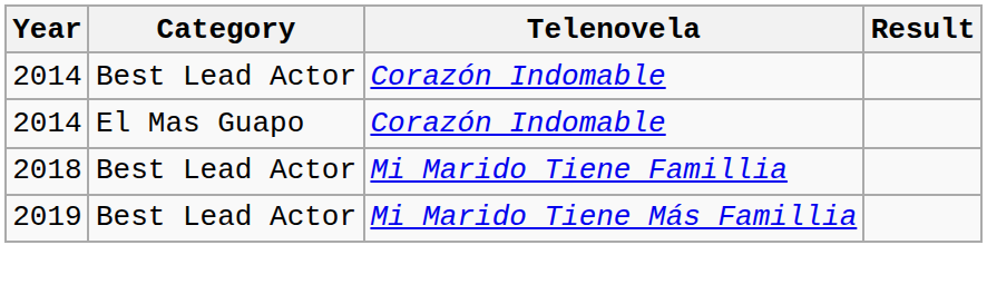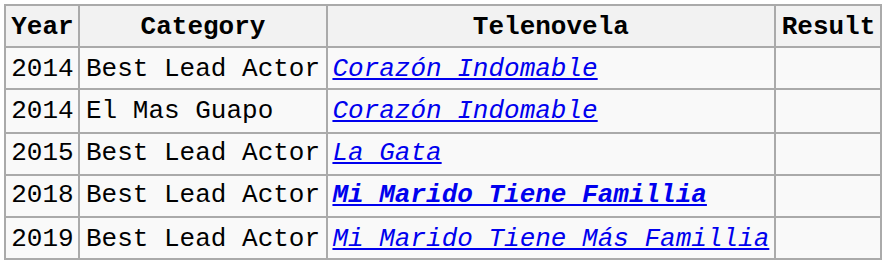 <table class="wikitable">
 <tr>
 <th><strong>Year</strong></th>
 <th><strong>Category</strong></th>
 <th><strong>Telenovela</strong></th>
 <th><strong>Result</strong></th>
 </tr>
 <tr>
 <td>2014</td>
 <td>Best Lead Actor</td>
 <td><em><a href='#'>Corazón Indomable</a></em></td>
 <td></td>
 </tr>
 <tr>
 <td>2014</td>
 <td>El Mas Guapo </td>
 <td><em><a href='#'>Corazón Indomable</a></em></td>
 <td></td>
 </tr>
 <tr>
+<td>2015</td>
+<td>Best Lead Actor</td>
+<td><em><a href='#'>La Gata</a></em></td>
+<td></td>
+</tr>
+<tr>
 <td>2018</td>
 <td>Best Lead Actor</td>
-<td><em><a href='#'>Mi Marido Tiene Famillia</a></em></td>
+<td><strong><em><a href='#'>Mi Marido Tiene Famillia</a></em></strong></td>
 <td></td>
 </tr>
 <tr>
 <td>2019</td>
 <td>Best Lead Actor</td>
 <td><em><a href='#'>Mi Marido Tiene Más Famillia</a></em></td>
 <td></td>
 </tr>
 </table>
